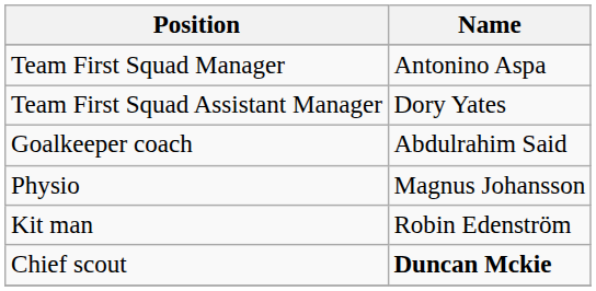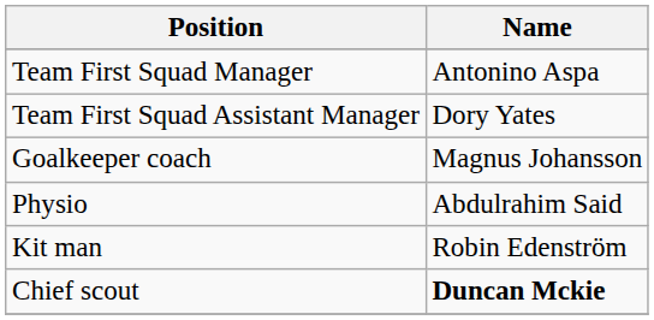 <table class="wikitable">
 <tr>
 <th>Position</th>
 <th>Name</th>
 </tr>
 <tr>
 </tr>
 <tr>
 <td>Team First Squad Manager</td>
 <td>Antonino Aspa</td>
 </tr>
 <tr>
 <td>Team First Squad Assistant Manager</td>
 <td>Dory Yates</td>
 </tr>
 <tr>
 <td>Goalkeeper coach</td>
-<td>Abdulrahim Said</td>
+<td>Magnus Johansson</td>
 </tr>
 <tr>
 <td>Physio</td>
-<td>Magnus Johansson</td>
+<td>Abdulrahim Said</td>
 </tr>
 <tr>
 <td>Kit man</td>
 <td>Robin Edenström</td>
 </tr>
 <tr>
 <td>Chief scout</td>
 <td><strong>Duncan Mckie</strong></td>
 </tr>
 <tr>
 </tr>
 </table>
